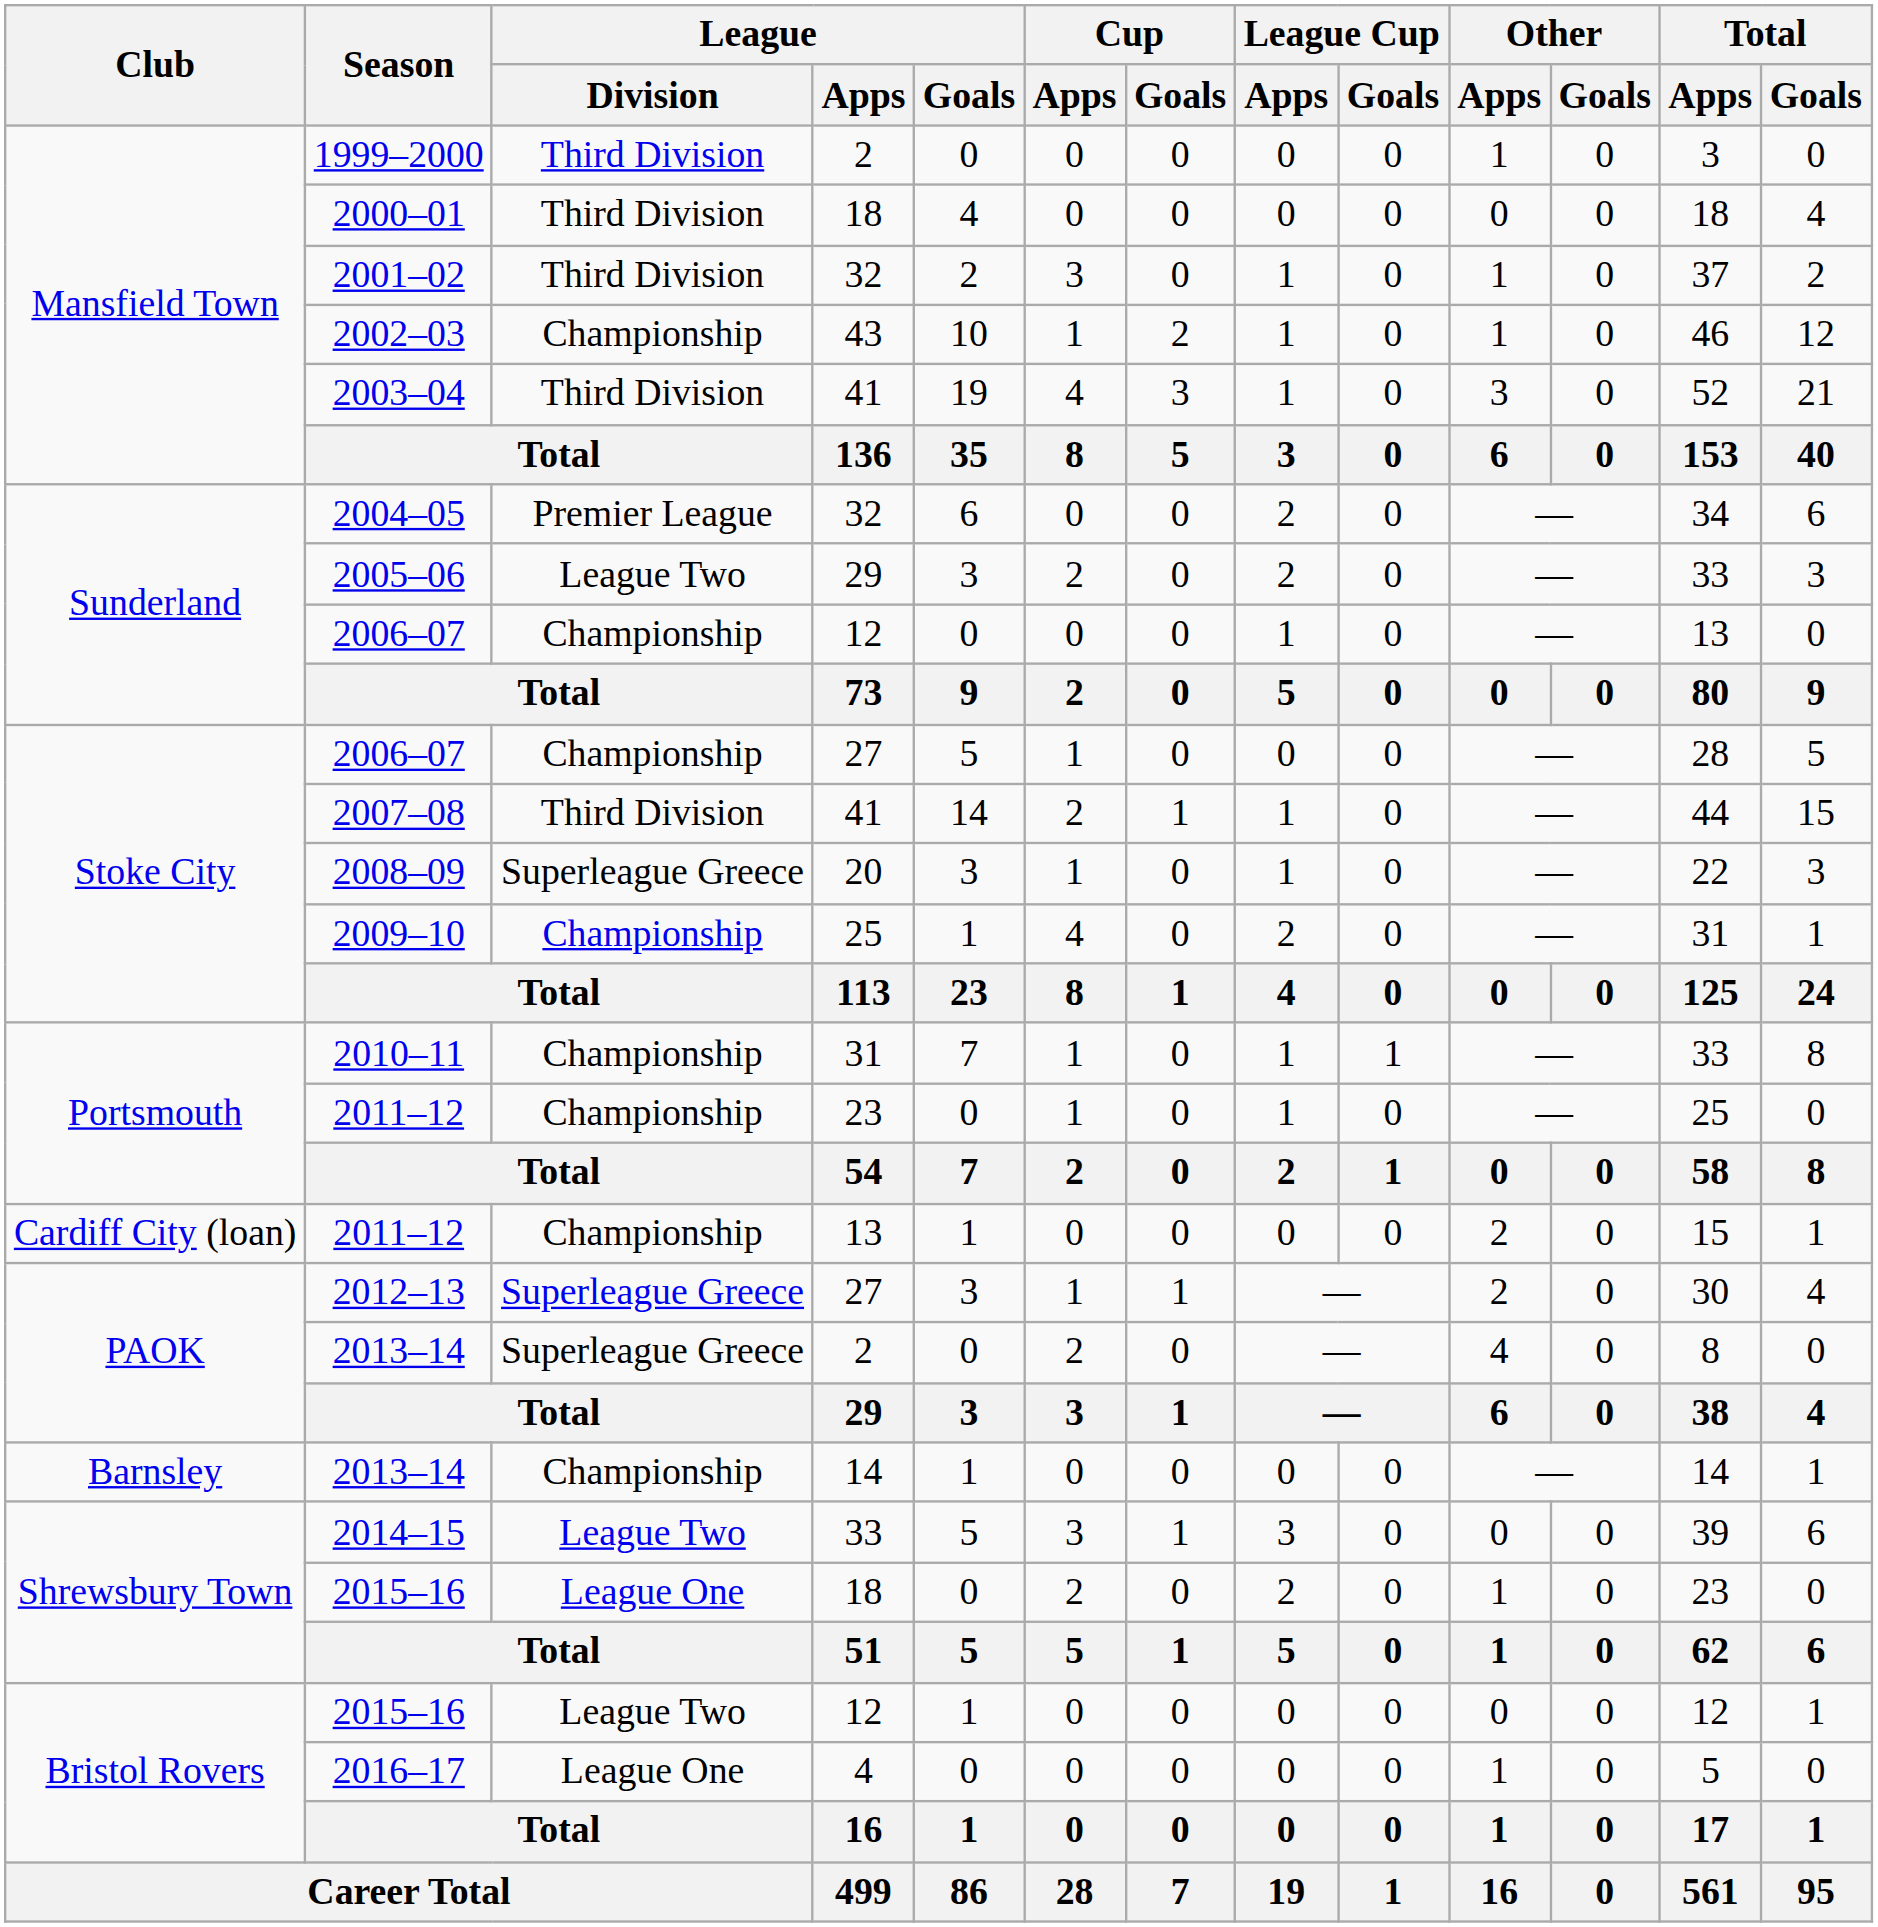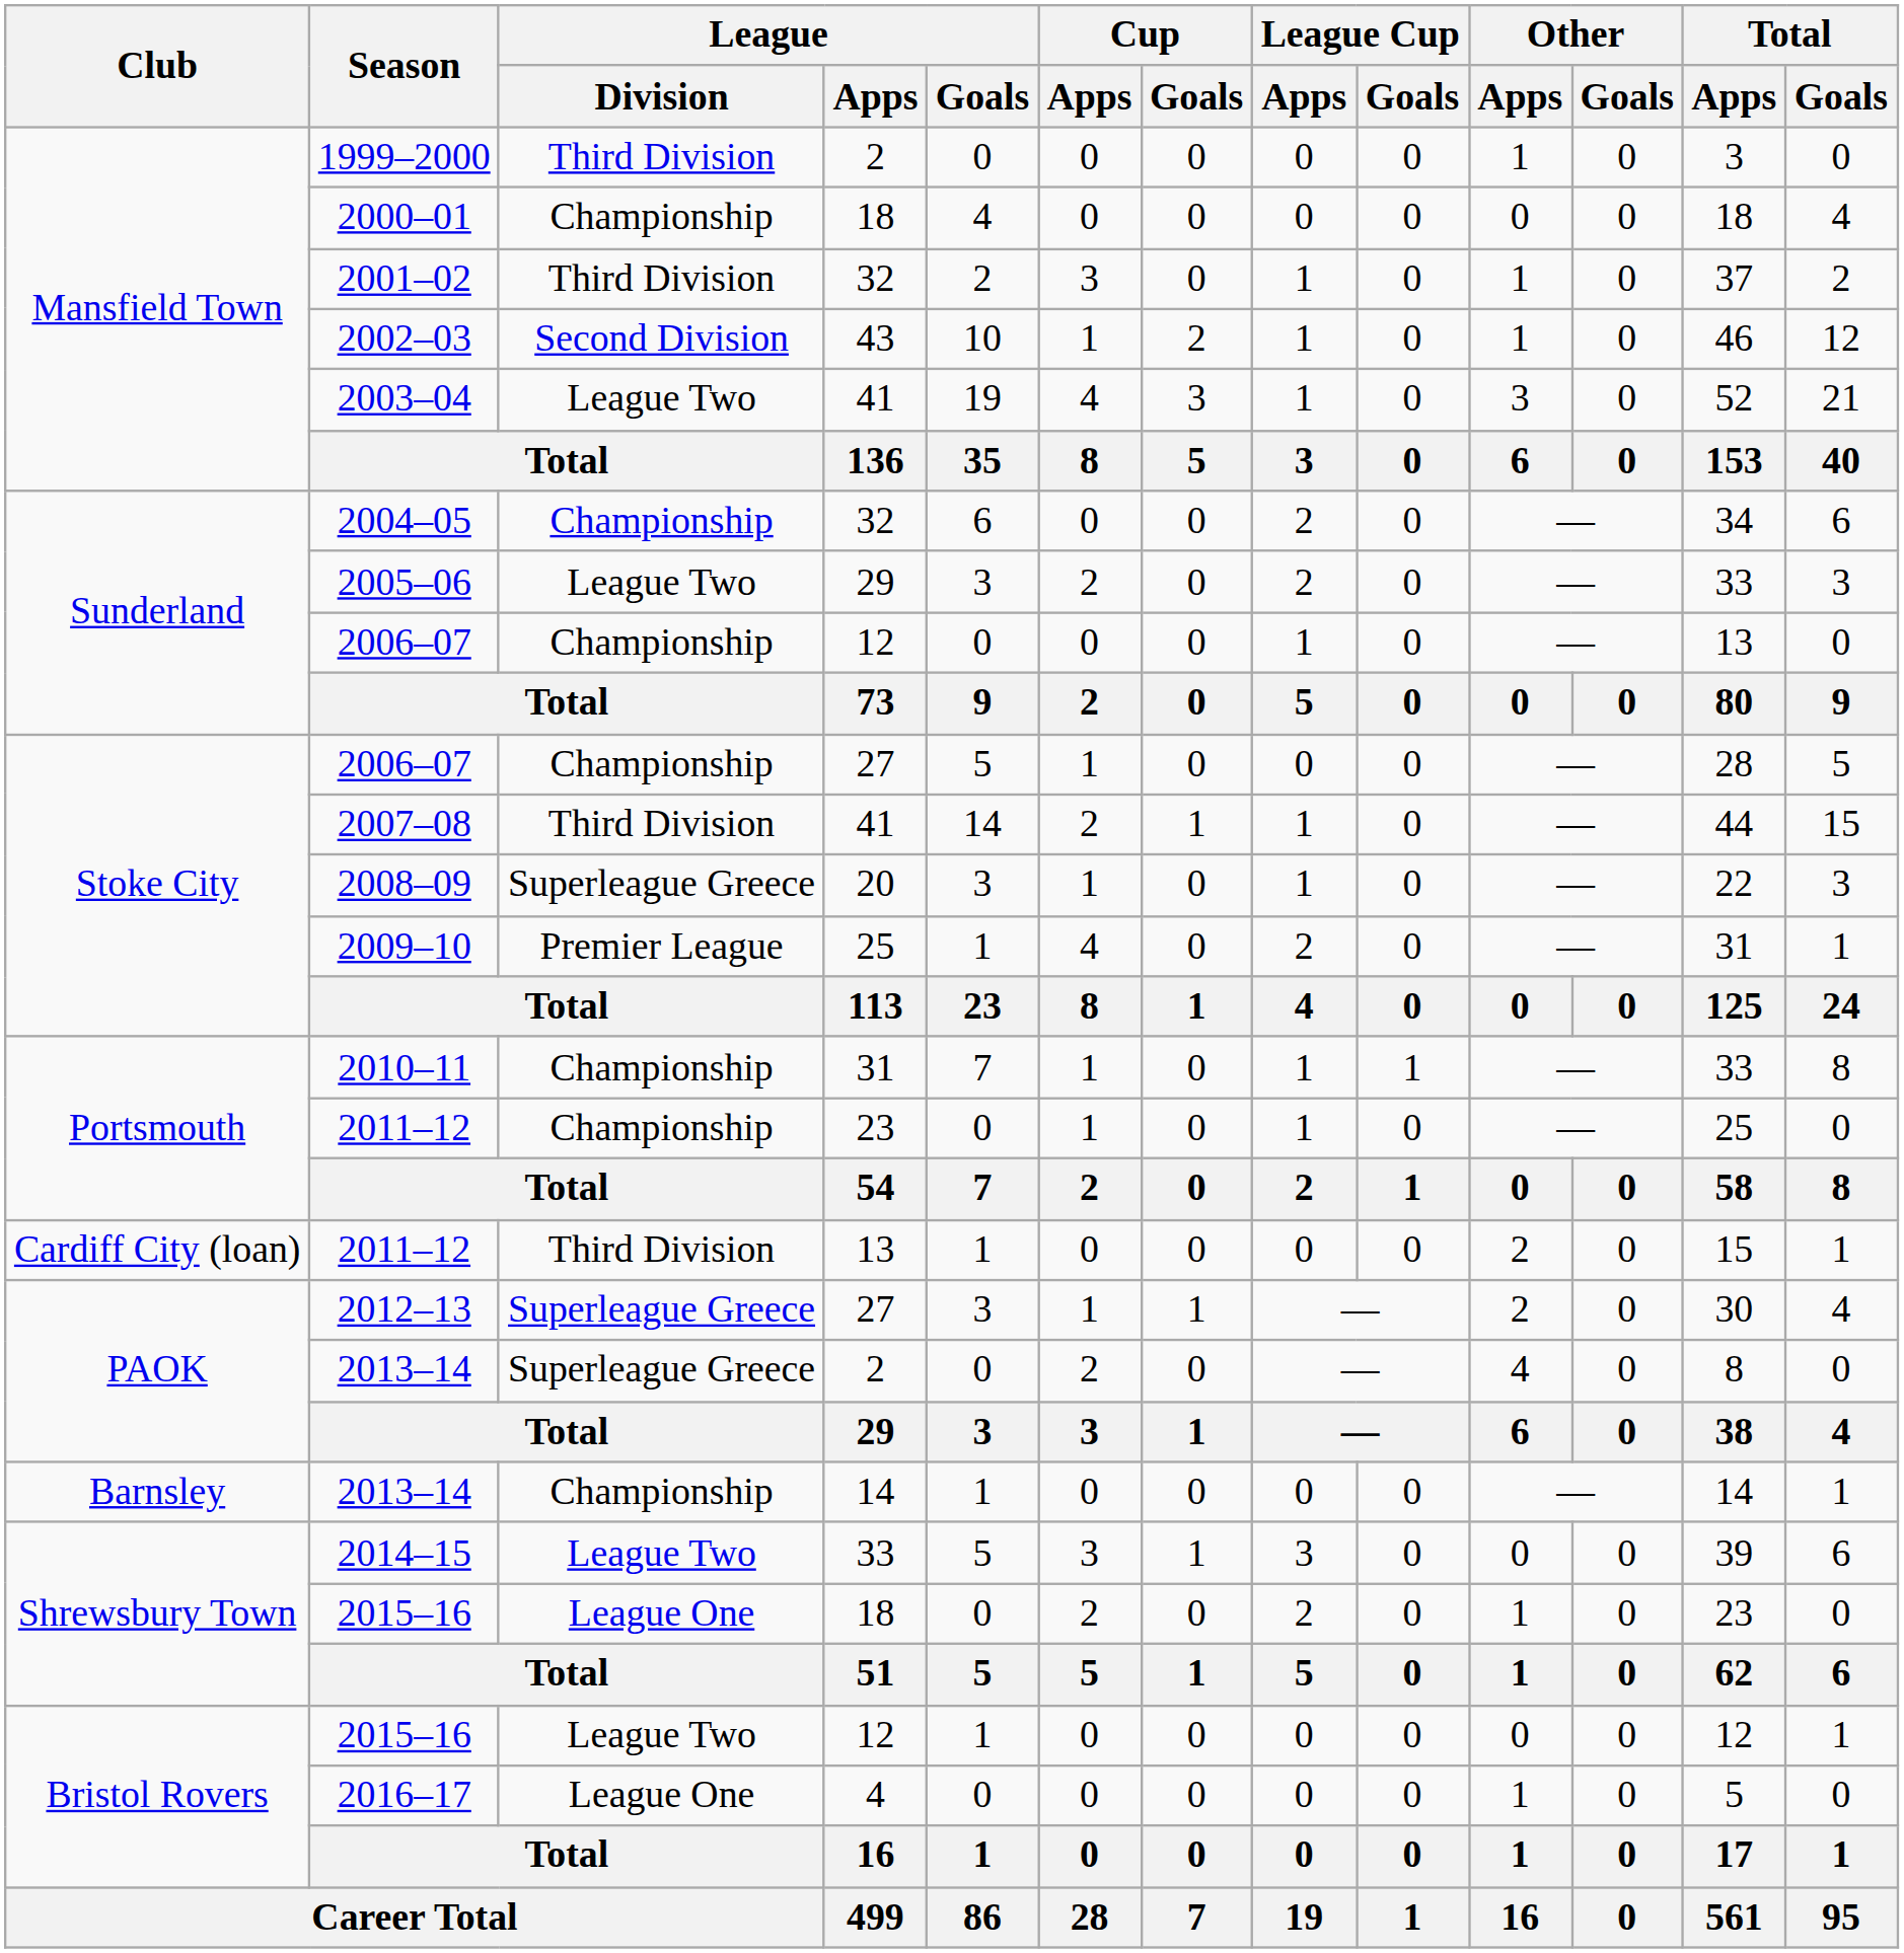 <table class="wikitable" style="text-align: center;">
 <tr>
 <th rowspan="2">Club</th>
 <th rowspan="2">Season</th>
 <th colspan="3">League</th>
 <th colspan="2">Cup</th>
 <th colspan="2">League Cup</th>
 <th colspan="2">Other</th>
 <th colspan="2">Total</th>
 </tr>
 <tr>
 <th>Division</th>
 <th>Apps</th>
 <th>Goals</th>
 <th>Apps</th>
 <th>Goals</th>
 <th>Apps</th>
 <th>Goals</th>
 <th>Apps</th>
 <th>Goals</th>
 <th>Apps</th>
 <th>Goals</th>
 </tr>
 <tr>
 <td rowspan="6"><a href='#'>Mansfield Town</a></td>
 <td><a href='#'>1999–2000</a></td>
 <td><a href='#'>Third Division</a></td>
 <td>2</td>
 <td>0</td>
 <td>0</td>
 <td>0</td>
 <td>0</td>
 <td>0</td>
 <td>1</td>
 <td>0</td>
 <td>3</td>
 <td>0</td>
 </tr>
 <tr>
 <td><a href='#'>2000–01</a></td>
-<td>Third Division</td>
+<td>Championship</td>
 <td>18</td>
 <td>4</td>
 <td>0</td>
 <td>0</td>
 <td>0</td>
 <td>0</td>
 <td>0</td>
 <td>0</td>
 <td>18</td>
 <td>4</td>
 </tr>
 <tr>
 <td><a href='#'>2001–02</a></td>
 <td>Third Division</td>
 <td>32</td>
 <td>2</td>
 <td>3</td>
 <td>0</td>
 <td>1</td>
 <td>0</td>
 <td>1</td>
 <td>0</td>
 <td>37</td>
 <td>2</td>
 </tr>
 <tr>
 <td><a href='#'>2002–03</a></td>
-<td>Championship</td>
+<td><a href='#'>Second Division</a></td>
 <td>43</td>
 <td>10</td>
 <td>1</td>
 <td>2</td>
 <td>1</td>
 <td>0</td>
 <td>1</td>
 <td>0</td>
 <td>46</td>
 <td>12</td>
 </tr>
 <tr>
 <td><a href='#'>2003–04</a></td>
-<td>Third Division</td>
+<td>League Two</td>
 <td>41</td>
 <td>19</td>
 <td>4</td>
 <td>3</td>
 <td>1</td>
 <td>0</td>
 <td>3</td>
 <td>0</td>
 <td>52</td>
 <td>21</td>
 </tr>
 <tr>
 <th colspan="2">Total</th>
 <th>136</th>
 <th>35</th>
 <th>8</th>
 <th>5</th>
 <th>3</th>
 <th>0</th>
 <th>6</th>
 <th>0</th>
 <th>153</th>
 <th>40</th>
 </tr>
 <tr>
 <td rowspan="4"><a href='#'>Sunderland</a></td>
 <td><a href='#'>2004–05</a></td>
-<td>Premier League</td>
+<td><a href='#'>Championship</a></td>
 <td>32</td>
 <td>6</td>
 <td>0</td>
 <td>0</td>
 <td>2</td>
 <td>0</td>
 <td colspan="2">—</td>
 <td>34</td>
 <td>6</td>
 </tr>
 <tr>
 <td><a href='#'>2005–06</a></td>
 <td>League Two</td>
 <td>29</td>
 <td>3</td>
 <td>2</td>
 <td>0</td>
 <td>2</td>
 <td>0</td>
 <td colspan="2">—</td>
 <td>33</td>
 <td>3</td>
 </tr>
 <tr>
 <td><a href='#'>2006–07</a></td>
 <td>Championship</td>
 <td>12</td>
 <td>0</td>
 <td>0</td>
 <td>0</td>
 <td>1</td>
 <td>0</td>
 <td colspan="2">—</td>
 <td>13</td>
 <td>0</td>
 </tr>
 <tr>
 <th colspan="2">Total</th>
 <th>73</th>
 <th>9</th>
 <th>2</th>
 <th>0</th>
 <th>5</th>
 <th>0</th>
 <th>0</th>
 <th>0</th>
 <th>80</th>
 <th>9</th>
 </tr>
 <tr>
 <td rowspan="5"><a href='#'>Stoke City</a></td>
 <td><a href='#'>2006–07</a></td>
 <td>Championship</td>
 <td>27</td>
 <td>5</td>
 <td>1</td>
 <td>0</td>
 <td>0</td>
 <td>0</td>
 <td colspan="2">—</td>
 <td>28</td>
 <td>5</td>
 </tr>
 <tr>
 <td><a href='#'>2007–08</a></td>
 <td>Third Division</td>
 <td>41</td>
 <td>14</td>
 <td>2</td>
 <td>1</td>
 <td>1</td>
 <td>0</td>
 <td colspan="2">—</td>
 <td>44</td>
 <td>15</td>
 </tr>
 <tr>
 <td><a href='#'>2008–09</a></td>
 <td>Superleague Greece</td>
 <td>20</td>
 <td>3</td>
 <td>1</td>
 <td>0</td>
 <td>1</td>
 <td>0</td>
 <td colspan="2">—</td>
 <td>22</td>
 <td>3</td>
 </tr>
 <tr>
 <td><a href='#'>2009–10</a></td>
-<td><a href='#'>Championship</a></td>
+<td>Premier League</td>
 <td>25</td>
 <td>1</td>
 <td>4</td>
 <td>0</td>
 <td>2</td>
 <td>0</td>
 <td colspan="2">—</td>
 <td>31</td>
 <td>1</td>
 </tr>
 <tr>
 <th colspan="2">Total</th>
 <th>113</th>
 <th>23</th>
 <th>8</th>
 <th>1</th>
 <th>4</th>
 <th>0</th>
 <th>0</th>
 <th>0</th>
 <th>125</th>
 <th>24</th>
 </tr>
 <tr>
 <td rowspan="3"><a href='#'>Portsmouth</a></td>
 <td><a href='#'>2010–11</a></td>
 <td>Championship</td>
 <td>31</td>
 <td>7</td>
 <td>1</td>
 <td>0</td>
 <td>1</td>
 <td>1</td>
 <td colspan="2">—</td>
 <td>33</td>
 <td>8</td>
 </tr>
 <tr>
 <td><a href='#'>2011–12</a></td>
 <td>Championship</td>
 <td>23</td>
 <td>0</td>
 <td>1</td>
 <td>0</td>
 <td>1</td>
 <td>0</td>
 <td colspan="2">—</td>
 <td>25</td>
 <td>0</td>
 </tr>
 <tr>
 <th colspan="2">Total</th>
 <th>54</th>
 <th>7</th>
 <th>2</th>
 <th>0</th>
 <th>2</th>
 <th>1</th>
 <th>0</th>
 <th>0</th>
 <th>58</th>
 <th>8</th>
 </tr>
 <tr>
 <td><a href='#'>Cardiff City</a> (loan)</td>
 <td><a href='#'>2011–12</a></td>
-<td>Championship</td>
+<td>Third Division</td>
 <td>13</td>
 <td>1</td>
 <td>0</td>
 <td>0</td>
 <td>0</td>
 <td>0</td>
 <td>2</td>
 <td>0</td>
 <td>15</td>
 <td>1</td>
 </tr>
 <tr>
 <td rowspan="3"><a href='#'>PAOK</a></td>
 <td><a href='#'>2012–13</a></td>
 <td><a href='#'>Superleague Greece</a></td>
 <td>27</td>
 <td>3</td>
 <td>1</td>
 <td>1</td>
 <td colspan="2">—</td>
 <td>2</td>
 <td>0</td>
 <td>30</td>
 <td>4</td>
 </tr>
 <tr>
 <td><a href='#'>2013–14</a></td>
 <td>Superleague Greece</td>
 <td>2</td>
 <td>0</td>
 <td>2</td>
 <td>0</td>
 <td colspan="2">—</td>
 <td>4</td>
 <td>0</td>
 <td>8</td>
 <td>0</td>
 </tr>
 <tr>
 <th colspan="2">Total</th>
 <th>29</th>
 <th>3</th>
 <th>3</th>
 <th>1</th>
 <th colspan="2">—</th>
 <th>6</th>
 <th>0</th>
 <th>38</th>
 <th>4</th>
 </tr>
 <tr>
 <td><a href='#'>Barnsley</a></td>
 <td><a href='#'>2013–14</a></td>
 <td>Championship</td>
 <td>14</td>
 <td>1</td>
 <td>0</td>
 <td>0</td>
 <td>0</td>
 <td>0</td>
 <td colspan="2">—</td>
 <td>14</td>
 <td>1</td>
 </tr>
 <tr>
 <td rowspan="3"><a href='#'>Shrewsbury Town</a></td>
 <td><a href='#'>2014–15</a></td>
 <td><a href='#'>League Two</a></td>
 <td>33</td>
 <td>5</td>
 <td>3</td>
 <td>1</td>
 <td>3</td>
 <td>0</td>
 <td>0</td>
 <td>0</td>
 <td>39</td>
 <td>6</td>
 </tr>
 <tr>
 <td><a href='#'>2015–16</a></td>
 <td><a href='#'>League One</a></td>
 <td>18</td>
 <td>0</td>
 <td>2</td>
 <td>0</td>
 <td>2</td>
 <td>0</td>
 <td>1</td>
 <td>0</td>
 <td>23</td>
 <td>0</td>
 </tr>
 <tr>
 <th colspan="2">Total</th>
 <th>51</th>
 <th>5</th>
 <th>5</th>
 <th>1</th>
 <th>5</th>
 <th>0</th>
 <th>1</th>
 <th>0</th>
 <th>62</th>
 <th>6</th>
 </tr>
 <tr>
 <td rowspan=3><a href='#'>Bristol Rovers</a></td>
 <td><a href='#'>2015–16</a></td>
 <td>League Two</td>
 <td>12</td>
 <td>1</td>
 <td>0</td>
 <td>0</td>
 <td>0</td>
 <td>0</td>
 <td>0</td>
 <td>0</td>
 <td>12</td>
 <td>1</td>
 </tr>
 <tr>
 <td><a href='#'>2016–17</a></td>
 <td>League One</td>
 <td>4</td>
 <td>0</td>
 <td>0</td>
 <td>0</td>
 <td>0</td>
 <td>0</td>
 <td>1</td>
 <td>0</td>
 <td>5</td>
 <td>0</td>
 </tr>
 <tr>
 <th colspan="2">Total</th>
 <th>16</th>
 <th>1</th>
 <th>0</th>
 <th>0</th>
 <th>0</th>
 <th>0</th>
 <th>1</th>
 <th>0</th>
 <th>17</th>
 <th>1</th>
 </tr>
 <tr>
 <th colspan="3">Career Total</th>
 <th>499</th>
 <th>86</th>
 <th>28</th>
 <th>7</th>
 <th>19</th>
 <th>1</th>
 <th>16</th>
 <th>0</th>
 <th>561</th>
 <th>95</th>
 </tr>
 </table>
